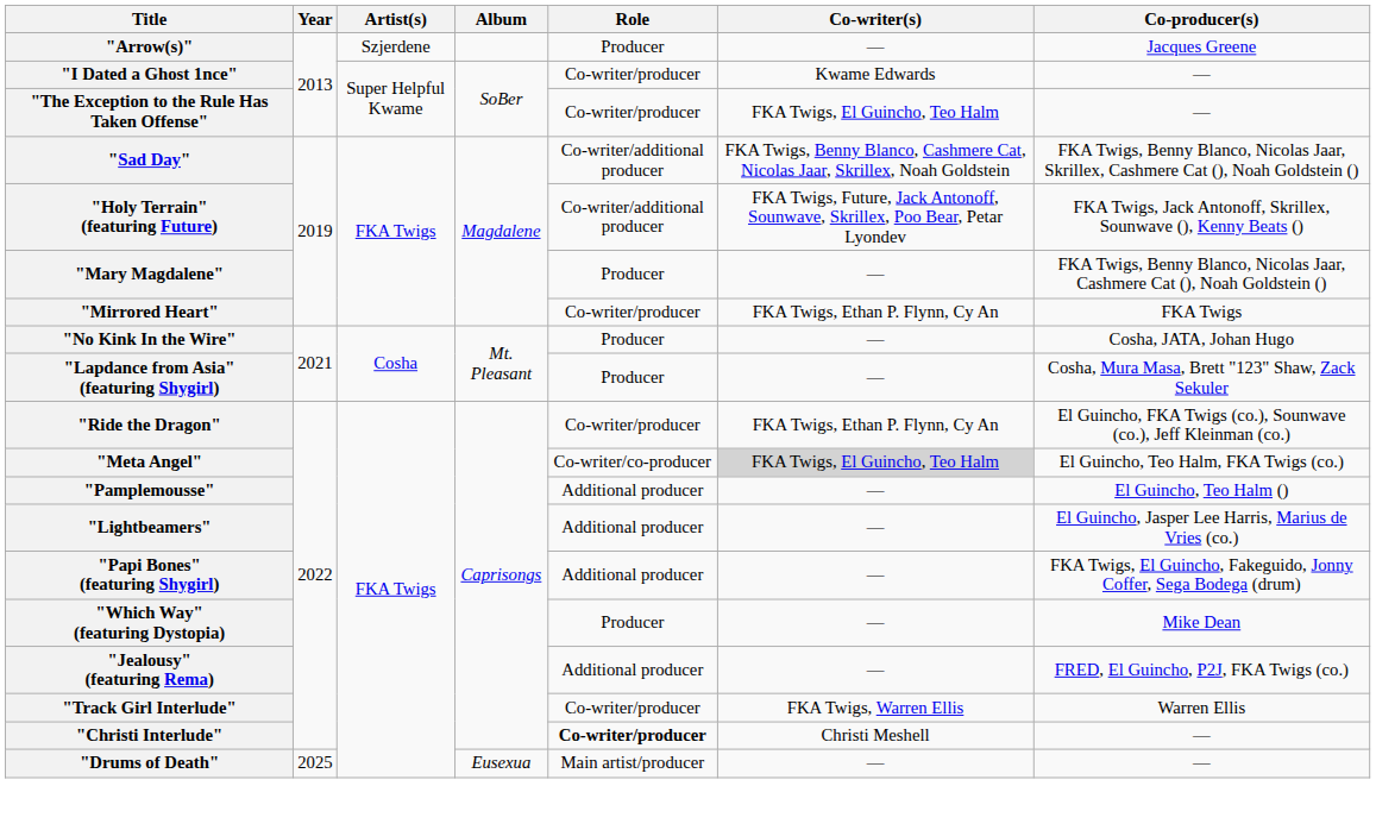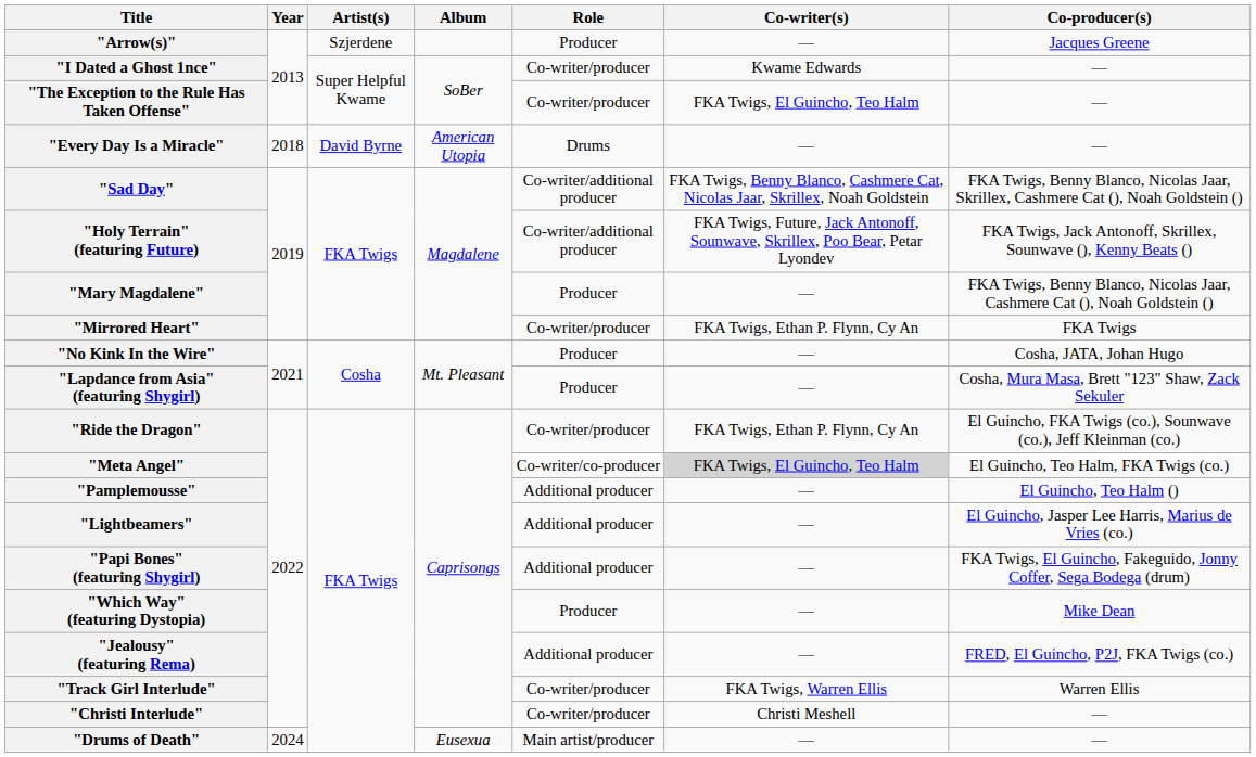 <table class="wikitable plainrowheaders" style="text-align:center;">
 <tr>
 <th scope="col" style="width:16em;">Title</th>
 <th scope="col">Year</th>
 <th scope="col">Artist(s)</th>
 <th scope="col">Album</th>
 <th scope="col">Role</th>
 <th scope="col">Co-writer(s)</th>
 <th scope="col">Co-producer(s)</th>
 </tr>
 <tr>
 <th scope="row">"Arrow(s)"</th>
 <td rowspan="3">2013</td>
 <td>Szjerdene</td>
 <td></td>
 <td>Producer</td>
 <td>—</td>
 <td><a href='#'>Jacques Greene</a></td>
 </tr>
 <tr>
 <th scope="row">"I Dated a Ghost 1nce"</th>
 <td rowspan="2">Super Helpful Kwame</td>
 <td rowspan="2"><em>SoBer</em></td>
 <td>Co-writer/producer</td>
 <td>Kwame Edwards</td>
 <td>—</td>
 </tr>
 <tr>
 <th scope="row">"The Exception to the Rule Has Taken Offense"</th>
 <td>Co-writer/producer</td>
 <td>FKA Twigs, <a href='#'>El Guincho</a>, <a href='#'>Teo Halm</a></td>
+<td>—</td>
+</tr>
+<tr>
+<th scope="row">"Every Day Is a Miracle"</th>
+<td>2018</td>
+<td><a href='#'>David Byrne</a></td>
+<td><em><a href='#'>American Utopia</a></em></td>
+<td>Drums</td>
+<td>—</td>
 <td>—</td>
 </tr>
 <tr>
 <th scope="row">"<a href='#'>Sad Day</a>"</th>
 <td rowspan="4">2019</td>
 <td rowspan="4"><a href='#'>FKA Twigs</a></td>
 <td rowspan="4"><em><a href='#'>Magdalene</a></em></td>
 <td>Co-writer/additional producer</td>
 <td>FKA Twigs, <a href='#'>Benny Blanco</a>, <a href='#'>Cashmere Cat</a>, <a href='#'>Nicolas Jaar</a>, <a href='#'>Skrillex</a>, Noah Goldstein</td>
 <td>FKA Twigs, Benny Blanco, Nicolas Jaar, Skrillex, Cashmere Cat (), Noah Goldstein ()</td>
 </tr>
 <tr>
 <th scope="row">"Holy Terrain"<br>(featuring <a href='#'>Future</a>)</th>
 <td>Co-writer/additional producer</td>
 <td>FKA Twigs, Future, <a href='#'>Jack Antonoff</a>, <a href='#'>Sounwave</a>, <a href='#'>Skrillex</a>, <a href='#'>Poo Bear</a>, Petar Lyondev</td>
 <td>FKA Twigs, Jack Antonoff, Skrillex, Sounwave (), <a href='#'>Kenny Beats</a> ()</td>
 </tr>
 <tr>
 <th scope="row">"Mary Magdalene"</th>
 <td>Producer</td>
 <td>—</td>
 <td>FKA Twigs, Benny Blanco, Nicolas Jaar, Cashmere Cat (), Noah Goldstein ()</td>
 </tr>
 <tr>
 <th scope="row">"Mirrored Heart"</th>
 <td>Co-writer/producer</td>
 <td>FKA Twigs, Ethan P. Flynn, Cy An</td>
 <td>FKA Twigs</td>
 </tr>
 <tr>
 <th scope="row">"No Kink In the Wire"</th>
 <td rowspan="2">2021</td>
 <td rowspan="2"><a href='#'>Cosha</a></td>
 <td rowspan="2"><em>Mt. Pleasant</em></td>
 <td>Producer</td>
 <td>—</td>
 <td>Cosha, JATA, Johan Hugo</td>
 </tr>
 <tr>
 <th scope="row">"Lapdance from Asia"<br>(featuring <a href='#'>Shygirl</a>)</th>
 <td>Producer</td>
 <td>—</td>
 <td>Cosha, <a href='#'>Mura Masa</a>, Brett "123" Shaw, <a href='#'>Zack Sekuler</a></td>
 </tr>
 <tr>
 <th scope="row">"Ride the Dragon"</th>
 <td rowspan="9">2022</td>
 <td rowspan="10"><a href='#'>FKA Twigs</a></td>
 <td rowspan="9"><em><a href='#'>Caprisongs</a></em></td>
 <td>Co-writer/producer</td>
 <td>FKA Twigs, Ethan P. Flynn, Cy An</td>
 <td>El Guincho, FKA Twigs (co.), Sounwave (co.), Jeff Kleinman (co.)</td>
 </tr>
 <tr>
 <th scope="row">"Meta Angel"</th>
 <td>Co-writer/co-producer</td>
 <td style="background: lightgrey;">FKA Twigs, <a href='#'>El Guincho</a>, <a href='#'>Teo Halm</a></td>
 <td>El Guincho, Teo Halm, FKA Twigs (co.)</td>
 </tr>
 <tr>
 <th scope="row">"Pamplemousse"</th>
 <td>Additional producer</td>
 <td>—</td>
 <td><a href='#'>El Guincho</a>, <a href='#'>Teo Halm</a> ()</td>
 </tr>
 <tr>
 <th scope="row">"Lightbeamers"</th>
 <td>Additional producer</td>
 <td>—</td>
 <td><a href='#'>El Guincho</a>, Jasper Lee Harris, <a href='#'>Marius de Vries</a> (co.)</td>
 </tr>
 <tr>
 <th scope="row">"Papi Bones"<br>(featuring <a href='#'>Shygirl</a>)</th>
 <td>Additional producer</td>
 <td>—</td>
 <td>FKA Twigs, <a href='#'>El Guincho</a>, Fakeguido, <a href='#'>Jonny Coffer</a>, <a href='#'>Sega Bodega</a> (drum)</td>
 </tr>
 <tr>
 <th scope="row">"Which Way"<br>(featuring Dystopia)</th>
 <td>Producer</td>
 <td>—</td>
 <td><a href='#'>Mike Dean</a></td>
 </tr>
 <tr>
 <th scope="row">"Jealousy"<br>(featuring <a href='#'>Rema</a>)</th>
 <td>Additional producer</td>
 <td>—</td>
 <td><a href='#'>FRED</a>, <a href='#'>El Guincho</a>, <a href='#'>P2J</a>, FKA Twigs (co.)</td>
 </tr>
 <tr>
 <th scope="row">"Track Girl Interlude"</th>
 <td>Co-writer/producer</td>
 <td>FKA Twigs, <a href='#'>Warren Ellis</a></td>
 <td>Warren Ellis</td>
 </tr>
 <tr>
 <th scope="row">"Christi Interlude"</th>
-<td><strong>Co-writer/producer</strong></td>
+<td>Co-writer/producer</td>
 <td>Christi Meshell</td>
 <td>—</td>
 </tr>
 <tr>
 <th scope="row">"Drums of Death"</th>
-<td>2025</td>
+<td>2024</td>
 <td><em>Eusexua</em></td>
 <td>Main artist/producer</td>
 <td>—</td>
 <td>—</td>
 </tr>
 </table>
